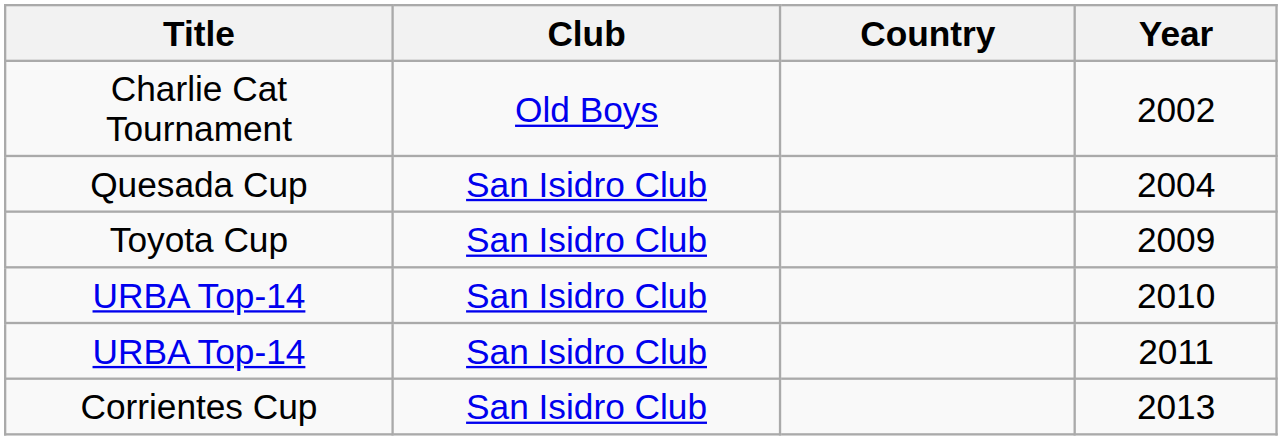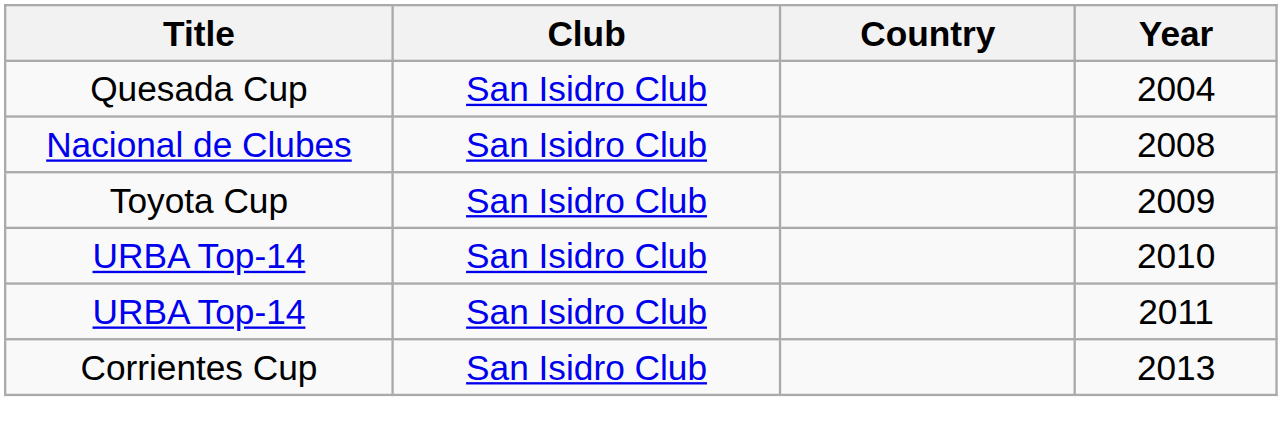 <table class="wikitable" align="center" style="font-size: 95%;">
 <tr>
 <th width="160">Title</th>
 <th width="160">Club</th>
 <th width="120">Country</th>
 <th width="80">Year</th>
 </tr>
 <tr align=center>
-<td>Charlie Cat Tournament</td>
-<td><a href='#'>Old Boys</a></td>
-<td></td>
-<td>2002</td>
-</tr>
-<tr align=center>
 <td>Quesada Cup</td>
 <td><a href='#'>San Isidro Club</a></td>
 <td></td>
 <td>2004</td>
+</tr>
+<tr align=center>
+<td><a href='#'>Nacional de Clubes</a></td>
+<td><a href='#'>San Isidro Club</a></td>
+<td></td>
+<td>2008</td>
 </tr>
 <tr align=center>
 <td>Toyota Cup</td>
 <td><a href='#'>San Isidro Club</a></td>
 <td></td>
 <td>2009</td>
 </tr>
 <tr align=center>
 <td><a href='#'>URBA Top-14</a></td>
 <td><a href='#'>San Isidro Club</a></td>
 <td></td>
 <td>2010</td>
 </tr>
 <tr align=center>
 <td><a href='#'>URBA Top-14</a></td>
 <td><a href='#'>San Isidro Club</a></td>
 <td></td>
 <td>2011</td>
 </tr>
 <tr align=center>
 <td>Corrientes Cup</td>
 <td><a href='#'>San Isidro Club</a></td>
 <td></td>
 <td>2013</td>
 </tr>
 </table>
